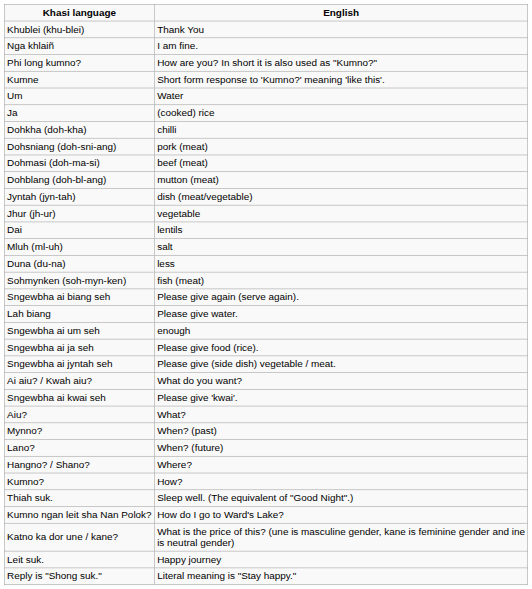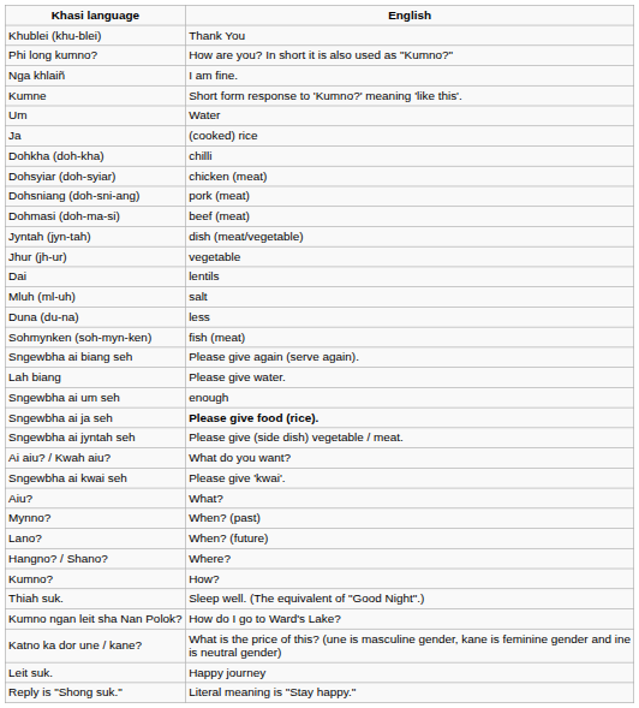 <table border="2" cellpadding="4" cellspacing="0" style="margin: 1em 1em 1em 0; background: #f9f9f9; border: 1px #aaa solid; border-collapse: collapse;">
 <tr>
 <th>Khasi language</th>
 <th>English</th>
 </tr>
 <tr>
 <td>Khublei (khu-blei)</td>
 <td>Thank You</td>
 </tr>
 <tr>
+<td>Phi long kumno?</td>
+<td>How are you? In short it is also used as "Kumno?"</td>
+</tr>
+<tr>
 <td>Nga khlaiñ</td>
 <td>I am fine.</td>
-</tr>
-<tr>
-<td>Phi long kumno?</td>
-<td>How are you? In short it is also used as "Kumno?"</td>
 </tr>
 <tr>
 <td>Kumne</td>
 <td>Short form response to 'Kumno?' meaning 'like this'.</td>
 </tr>
 <tr>
 <td>Um</td>
 <td>Water</td>
 </tr>
 <tr>
 <td>Ja</td>
 <td>(cooked) rice</td>
 </tr>
 <tr>
 <td>Dohkha (doh-kha)</td>
 <td>chilli</td>
 </tr>
 <tr>
+<td>Dohsyiar (doh-syiar)</td>
+<td>chicken (meat)</td>
+</tr>
+<tr>
 <td>Dohsniang (doh-sni-ang)</td>
 <td>pork (meat)</td>
 </tr>
 <tr>
 <td>Dohmasi (doh-ma-si)</td>
 <td>beef (meat)</td>
-</tr>
-<tr>
-<td>Dohblang (doh-bl-ang)</td>
-<td>mutton (meat)</td>
 </tr>
 <tr>
 <td>Jyntah (jyn-tah)</td>
 <td>dish (meat/vegetable)</td>
 </tr>
 <tr>
 <td>Jhur (jh-ur)</td>
 <td>vegetable</td>
 </tr>
 <tr>
 <td>Dai</td>
 <td>lentils</td>
 </tr>
 <tr>
 <td>Mluh (ml-uh)</td>
 <td>salt</td>
 </tr>
 <tr>
 <td>Duna (du-na)</td>
 <td>less</td>
 </tr>
 <tr>
 <td>Sohmynken (soh-myn-ken)</td>
 <td>fish (meat)</td>
 </tr>
 <tr>
 <td>Sngewbha ai biang seh</td>
 <td>Please give again (serve again).</td>
 </tr>
 <tr>
 <td>Lah biang</td>
 <td>Please give water.</td>
 </tr>
 <tr>
 <td>Sngewbha ai um seh</td>
 <td>enough</td>
 </tr>
 <tr>
 <td>Sngewbha ai ja seh</td>
-<td>Please give food (rice).</td>
+<td><strong>Please give food (rice).</strong></td>
 </tr>
 <tr>
 <td>Sngewbha ai jyntah seh</td>
 <td>Please give (side dish) vegetable / meat.</td>
 </tr>
 <tr>
 <td>Ai aiu? / Kwah aiu?</td>
 <td>What do you want?</td>
 </tr>
 <tr>
 <td>Sngewbha ai kwai seh</td>
 <td>Please give 'kwai'.</td>
 </tr>
 <tr>
 <td>Aiu?</td>
 <td>What?</td>
 </tr>
 <tr>
 <td>Mynno?</td>
 <td>When? (past)</td>
 </tr>
 <tr>
 <td>Lano?</td>
 <td>When? (future)</td>
 </tr>
 <tr>
 <td>Hangno? / Shano?</td>
 <td>Where?</td>
 </tr>
 <tr>
 <td>Kumno?</td>
 <td>How?</td>
 </tr>
 <tr>
 <td>Thiah suk.</td>
 <td>Sleep well. (The equivalent of "Good Night".)</td>
 </tr>
 <tr>
 <td>Kumno ngan leit sha Nan Polok?</td>
 <td>How do I go to Ward's Lake?</td>
 </tr>
 <tr>
 <td>Katno ka dor une / kane?</td>
 <td>What is the price of this? (une is masculine gender, kane is feminine gender and ine<br>is neutral gender)</td>
 </tr>
 <tr>
 <td>Leit suk.</td>
 <td>Happy journey</td>
 </tr>
 <tr>
 <td>Reply is "Shong suk."</td>
 <td>Literal meaning is "Stay happy."</td>
 </tr>
 </table>
